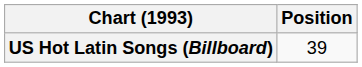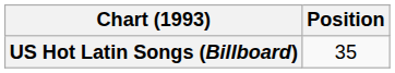 <table class="wikitable plainrowheaders" style="text-align:center">
 <tr>
 <th scope="col">Chart (1993)</th>
 <th scope="col">Position</th>
 </tr>
 <tr>
 <th scope="row">US Hot Latin Songs (<em>Billboard</em>)</th>
-<td>39</td>
+<td>35</td>
 </tr>
 </table>
